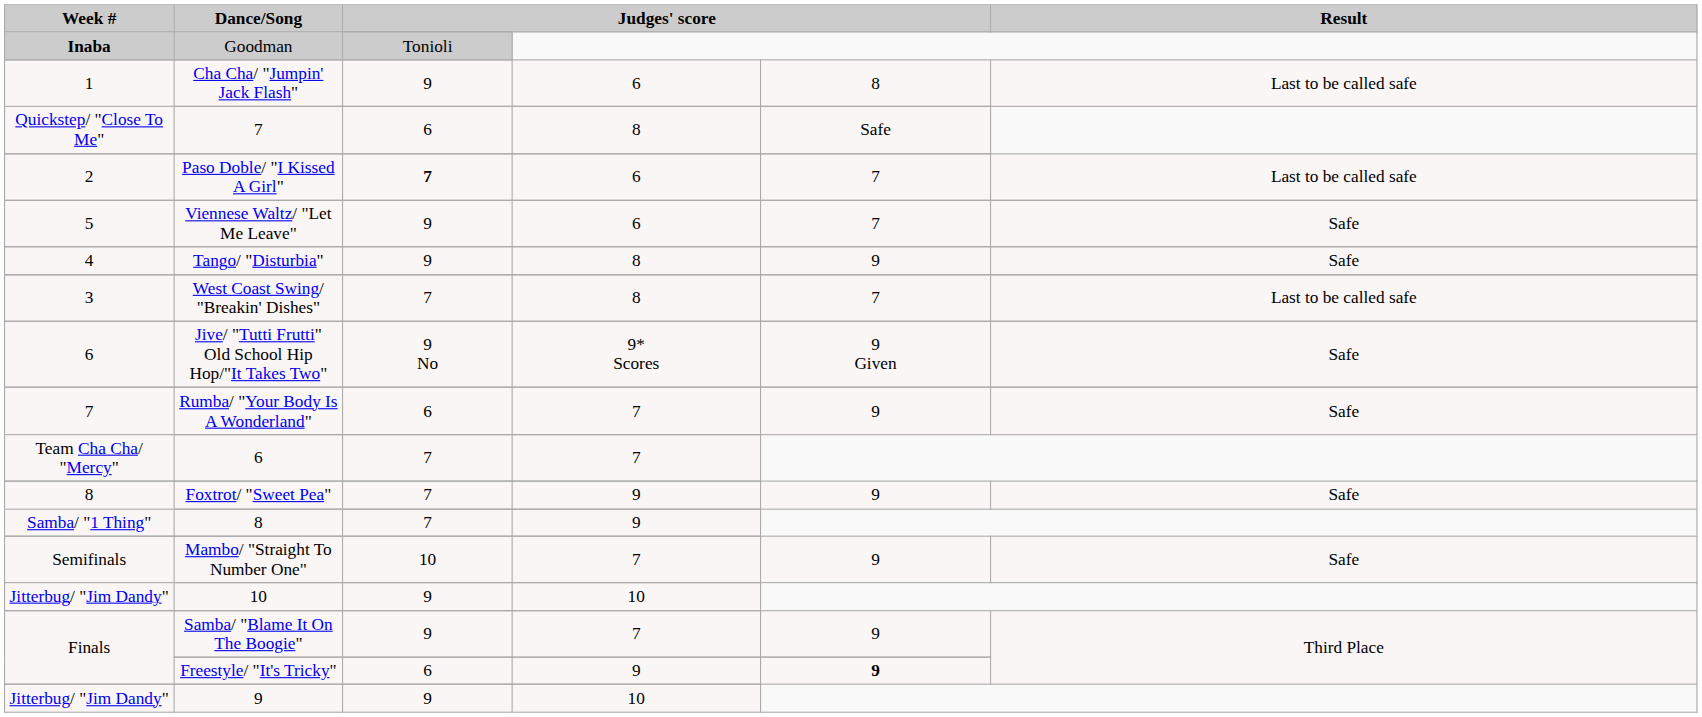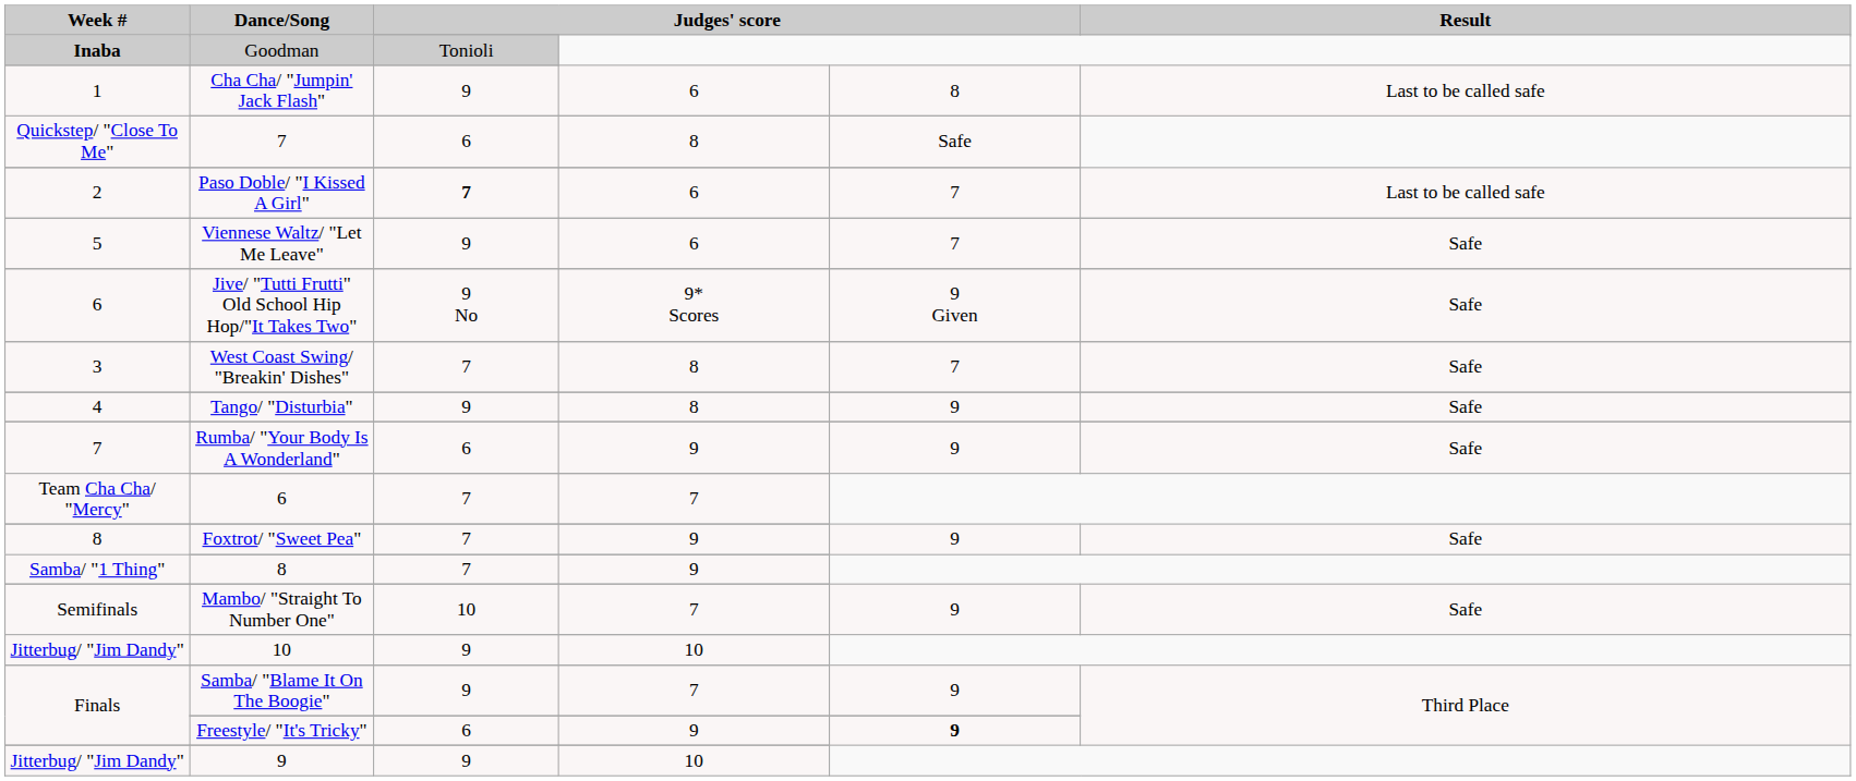 <table class="wikitable" align="left">
 <tr>
 <td rowspan="2" bgcolor="CCCCCC" align="Center"><strong>Week #</strong></td>
 <td rowspan="2" bgcolor="CCCCCC" align="Center"><strong>Dance/Song</strong></td>
 <td colspan="3" bgcolor="CCCCCC" align="Center"><strong>Judges' score</strong></td>
 <td rowspan="2" bgcolor="CCCCCC" align="Center"><strong>Result</strong></td>
 </tr>
 <tr>
 </tr>
 <tr>
 <td bgcolor="CCCCCC" width="10%" align="center"><strong>Inaba</strong></td>
 <td bgcolor="CCCCCC" width="10%" align="center">Goodman</td>
 <td bgcolor="CCCCCC" width="10%" align="center">Tonioli</td>
 </tr>
 <tr>
 </tr>
 <tr>
 <td align="center" bgcolor="FAF6F6" rowspan="2">1</td>
 <td align="center" bgcolor="FAF6F6"><a href='#'>Cha Cha</a>/ "<a href='#'>Jumpin' Jack Flash</a>"</td>
 <td align="center" bgcolor="FAF6F6">9</td>
 <td align="center" bgcolor="FAF6F6">6</td>
 <td align="center" bgcolor="FAF6F6">8</td>
 <td align="center" bgcolor="FAF6F6">Last to be called safe</td>
 </tr>
 <tr>
 </tr>
 <tr>
 <td align="center" bgcolor="FAF6F6"><a href='#'>Quickstep</a>/ "<a href='#'>Close To Me</a>"</td>
 <td align="center" bgcolor="FAF6F6">7</td>
 <td align="center" bgcolor="FAF6F6">6</td>
 <td align="center" bgcolor="FAF6F6">8</td>
 <td align="center" bgcolor="FAF6F6">Safe</td>
 </tr>
 <tr>
 </tr>
 <tr>
 <td align="center" bgcolor="FAF6F6">2</td>
 <td align="center" bgcolor="FAF6F6"><a href='#'>Paso Doble</a>/ "<a href='#'>I Kissed A Girl</a>"</td>
 <td align="center" bgcolor="FAF6F6"><strong>7</strong></td>
 <td align="center" bgcolor="FAF6F6">6</td>
 <td align="center" bgcolor="FAF6F6">7</td>
 <td align="center" bgcolor="FAF6F6">Last to be called safe</td>
 </tr>
 <tr>
 </tr>
 <tr>
 <td align="center" bgcolor="FAF6F6">5</td>
 <td align="center" bgcolor="FAF6F6"><a href='#'>Viennese Waltz</a>/ "Let Me Leave"</td>
 <td align="center" bgcolor="FAF6F6">9</td>
 <td align="center" bgcolor="FAF6F6">6</td>
 <td align="center" bgcolor="FAF6F6">7</td>
 <td align="center" bgcolor="FAF6F6">Safe</td>
 </tr>
 <tr>
 </tr>
 <tr>
+<td align="center" bgcolor="FAF6F6">6</td>
+<td align="center" bgcolor="FAF6F6"><a href='#'>Jive</a>/ "<a href='#'>Tutti Frutti</a>"<br>Old School Hip Hop/"<a href='#'>It Takes Two</a>"</td>
+<td align="center" bgcolor="FAF6F6">9<br>No</td>
+<td align="center" bgcolor="FAF6F6">9*<br>Scores</td>
+<td align="center" bgcolor="FAF6F6">9<br>Given</td>
+<td align="center" bgcolor="FAF6F6">Safe</td>
+</tr>
+<tr>
+</tr>
+<tr>
+<td align="center" bgcolor="FAF6F6">3</td>
+<td align="center" bgcolor="FAF6F6"><a href='#'>West Coast Swing</a>/ "Breakin' Dishes"</td>
+<td align="center" bgcolor="FAF6F6">7</td>
+<td align="center" bgcolor="FAF6F6">8</td>
+<td align="center" bgcolor="FAF6F6">7</td>
+<td align="center" bgcolor="FAF6F6">Safe</td>
+</tr>
+<tr>
+</tr>
+<tr>
 <td align="center" bgcolor="FAF6F6">4</td>
 <td align="center" bgcolor="FAF6F6"><a href='#'>Tango</a>/ "<a href='#'>Disturbia</a>"</td>
 <td align="center" bgcolor="FAF6F6">9</td>
 <td align="center" bgcolor="FAF6F6">8</td>
 <td align="center" bgcolor="FAF6F6">9</td>
 <td align="center" bgcolor="FAF6F6">Safe</td>
 </tr>
 <tr>
 </tr>
 <tr>
-<td align="center" bgcolor="FAF6F6">3</td>
-<td align="center" bgcolor="FAF6F6"><a href='#'>West Coast Swing</a>/ "Breakin' Dishes"</td>
-<td align="center" bgcolor="FAF6F6">7</td>
-<td align="center" bgcolor="FAF6F6">8</td>
-<td align="center" bgcolor="FAF6F6">7</td>
-<td align="center" bgcolor="FAF6F6">Last to be called safe</td>
-</tr>
-<tr>
-</tr>
-<tr>
-<td align="center" bgcolor="FAF6F6">6</td>
-<td align="center" bgcolor="FAF6F6"><a href='#'>Jive</a>/ "<a href='#'>Tutti Frutti</a>"<br>Old School Hip Hop/"<a href='#'>It Takes Two</a>"</td>
-<td align="center" bgcolor="FAF6F6">9<br>No</td>
-<td align="center" bgcolor="FAF6F6">9*<br>Scores</td>
-<td align="center" bgcolor="FAF6F6">9<br>Given</td>
-<td align="center" bgcolor="FAF6F6">Safe</td>
-</tr>
-<tr>
-</tr>
-<tr>
 <td align="center" bgcolor="FAF6F6" rowspan="2">7</td>
 <td align="center" bgcolor="FAF6F6"><a href='#'>Rumba</a>/ "<a href='#'>Your Body Is A Wonderland</a>"</td>
 <td align="center" bgcolor="FAF6F6">6</td>
-<td align="center" bgcolor="FAF6F6">7</td>
+<td align="center" bgcolor="FAF6F6">9</td>
 <td align="center" bgcolor="FAF6F6">9</td>
 <td align="center" bgcolor="FAF6F6" rowspan="2">Safe</td>
 </tr>
 <tr>
 </tr>
 <tr>
 <td align="center" bgcolor="FAF6F6">Team <a href='#'>Cha Cha</a>/ "<a href='#'>Mercy</a>"</td>
 <td align="center" bgcolor="FAF6F6">6</td>
 <td align="center" bgcolor="FAF6F6">7</td>
 <td align="center" bgcolor="FAF6F6">7</td>
 </tr>
 <tr>
 </tr>
 <tr>
 <td align="center" bgcolor="FAF6F6" rowspan="2">8</td>
 <td align="center" bgcolor="FAF6F6"><a href='#'>Foxtrot</a>/ "<a href='#'>Sweet Pea</a>"</td>
 <td align="center" bgcolor="FAF6F6">7</td>
 <td align="center" bgcolor="FAF6F6">9</td>
 <td align="center" bgcolor="FAF6F6">9</td>
 <td align="center" bgcolor="FAF6F6" rowspan="2">Safe</td>
 </tr>
 <tr>
 </tr>
 <tr>
 <td align="center" bgcolor="FAF6F6"><a href='#'>Samba</a>/ "<a href='#'>1 Thing</a>"</td>
 <td align="center" bgcolor="FAF6F6">8</td>
 <td align="center" bgcolor="FAF6F6">7</td>
 <td align="center" bgcolor="FAF6F6">9</td>
 </tr>
 <tr>
 </tr>
 <tr>
 <td align="center" bgcolor="FAF6F6" rowspan="2">Semifinals</td>
 <td align="center" bgcolor="FAF6F6"><a href='#'>Mambo</a>/ "Straight To Number One"</td>
 <td align="center" bgcolor="FAF6F6">10</td>
 <td align="center" bgcolor="FAF6F6">7</td>
 <td align="center" bgcolor="FAF6F6">9</td>
 <td align="center" bgcolor="FAF6F6" rowspan="2">Safe</td>
 </tr>
 <tr>
 </tr>
 <tr>
 <td align="center" bgcolor="FAF6F6"><a href='#'>Jitterbug</a>/ "<a href='#'>Jim Dandy</a>"</td>
 <td align="center" bgcolor="FAF6F6">10</td>
 <td align="center" bgcolor="FAF6F6">9</td>
 <td align="center" bgcolor="FAF6F6">10</td>
 </tr>
 <tr>
 </tr>
 <tr>
 <td align="center" bgcolor="FAF6F6" rowspan="3">Finals</td>
 <td align="center" bgcolor="FAF6F6"><a href='#'>Samba</a>/ "<a href='#'>Blame It On The Boogie</a>"</td>
 <td align="center" bgcolor="FAF6F6">9</td>
 <td align="center" bgcolor="FAF6F6">7</td>
 <td align="center" bgcolor="FAF6F6">9</td>
 <td align="center" bgcolor="FAF6F6" rowspan="3">Third Place</td>
 </tr>
 <tr>
 </tr>
 <tr>
 <td align="center" bgcolor="FAF6F6"><a href='#'>Freestyle</a>/ "<a href='#'>It's Tricky</a>"</td>
 <td align="center" bgcolor="FAF6F6">6</td>
 <td align="center" bgcolor="FAF6F6">9</td>
 <td align="center" bgcolor="FAF6F6"><strong>9</strong></td>
 </tr>
 <tr>
 </tr>
 <tr>
 <td align="center" bgcolor="FAF6F6"><a href='#'>Jitterbug</a>/ "<a href='#'>Jim Dandy</a>"</td>
 <td align="center" bgcolor="FAF6F6">9</td>
 <td align="center" bgcolor="FAF6F6">9</td>
 <td align="center" bgcolor="FAF6F6">10</td>
 </tr>
 </table>
